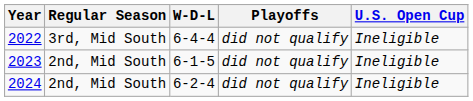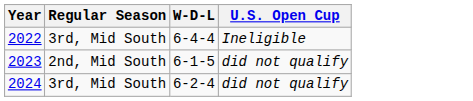 <table class="wikitable">
 <tr>
 <th>Year</th>
 <th>Regular Season</th>
 <th>W-D-L</th>
-<th>Playoffs</th>
 <th><a href='#'>U.S. Open Cup</a></th>
 </tr>
 <tr>
 <td><a href='#'>2022</a></td>
 <td>3rd, Mid South</td>
 <td>6-4-4</td>
-<td><em>did not qualify</em></td>
 <td><em>Ineligible</em></td>
 </tr>
 <tr>
 <td><a href='#'>2023</a></td>
 <td>2nd, Mid South</td>
 <td>6-1-5</td>
 <td><em>did not qualify</em></td>
-<td><em>Ineligible</em></td>
 </tr>
 <tr>
 <td><a href='#'>2024</a></td>
-<td>2nd, Mid South</td>
+<td>3rd, Mid South</td>
 <td>6-2-4</td>
 <td><em>did not qualify</em></td>
-<td><em>Ineligible</em></td>
 </tr>
 </table>
